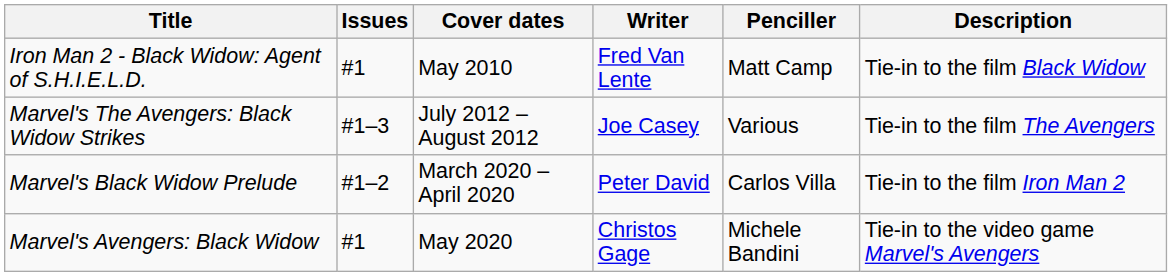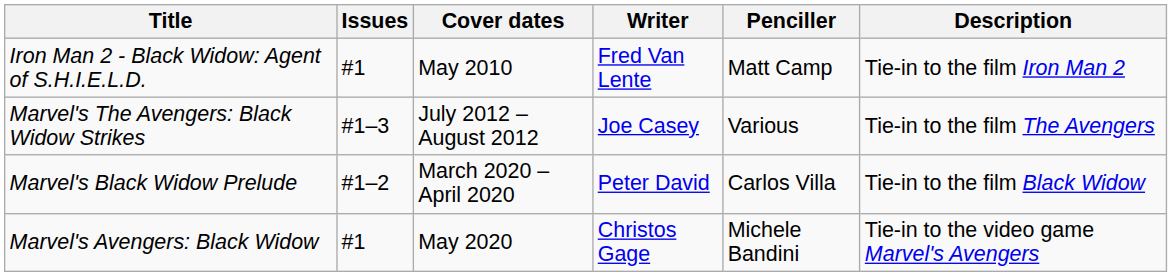 <table class="wikitable">
 <tr>
 <th>Title</th>
 <th>Issues</th>
 <th>Cover dates</th>
 <th>Writer</th>
 <th>Penciller</th>
 <th>Description</th>
 </tr>
 <tr>
 <td><em>Iron Man 2 - Black Widow: Agent of S.H.I.E.L.D.</em></td>
 <td>#1</td>
 <td>May 2010</td>
 <td><a href='#'>Fred Van Lente</a></td>
 <td>Matt Camp</td>
-<td>Tie-in to the film <em><a href='#'>Black Widow</a></em></td>
+<td>Tie-in to the film <em><a href='#'>Iron Man 2</a></em></td>
 </tr>
 <tr>
 <td><em>Marvel's The Avengers: Black Widow Strikes</em></td>
 <td>#1–3</td>
 <td>July 2012 – August 2012</td>
 <td><a href='#'>Joe Casey</a></td>
 <td>Various</td>
 <td>Tie-in to the film <em><a href='#'>The Avengers</a></em></td>
 </tr>
 <tr>
 <td><em>Marvel's Black Widow Prelude</em></td>
 <td>#1–2</td>
 <td>March 2020 – April 2020</td>
 <td><a href='#'>Peter David</a></td>
 <td>Carlos Villa</td>
-<td>Tie-in to the film <em><a href='#'>Iron Man 2</a></em></td>
+<td>Tie-in to the film <em><a href='#'>Black Widow</a></em></td>
 </tr>
 <tr>
 <td><em>Marvel's Avengers: Black Widow</em></td>
 <td>#1</td>
 <td>May 2020</td>
 <td><a href='#'>Christos Gage</a></td>
 <td>Michele Bandini</td>
 <td>Tie-in to the video game <em><a href='#'>Marvel's Avengers</a></em></td>
 </tr>
 </table>
